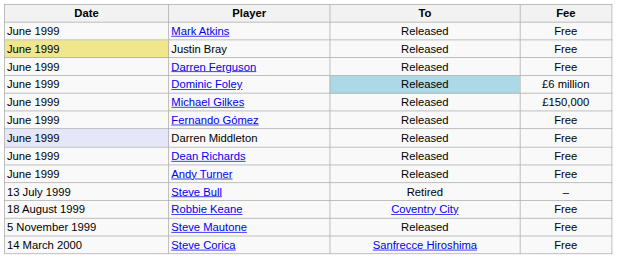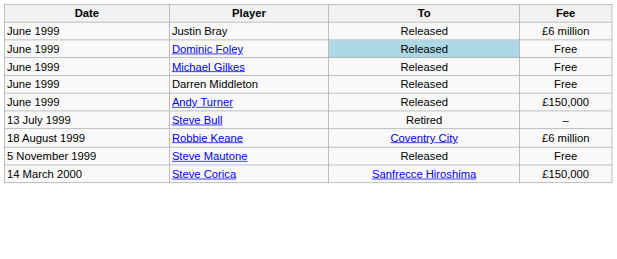 <table class="wikitable" style="text-align:center; font-size:95%;width:65%; text-align:left">
 <tr>
 <th><strong>Date</strong></th>
 <th><strong>Player</strong></th>
 <th><strong>To</strong></th>
 <th><strong>Fee</strong></th>
 </tr>
 <tr --->
 <td>June 1999</td>
-<td> <a href='#'>Mark Atkins</a></td>
+<td> Justin Bray</td>
 <td align="center">Released</td>
+<td align="center">£6 million</td>
+</tr>
+<tr --->
+<td>June 1999</td>
+<td> <a href='#'>Dominic Foley</a></td>
+<td align="center" style="background: lightblue;">Released</td>
 <td align="center">Free</td>
 </tr>
 <tr --->
-<td style="background: khaki;">June 1999</td>
-<td> Justin Bray</td>
+<td>June 1999</td>
+<td> <a href='#'>Michael Gilkes</a></td>
 <td align="center">Released</td>
 <td align="center">Free</td>
 </tr>
 <tr --->
 <td>June 1999</td>
-<td> <a href='#'>Darren Ferguson</a></td>
-<td align="center">Released</td>
-<td align="center">Free</td>
-</tr>
-<tr --->
-<td>June 1999</td>
-<td> <a href='#'>Dominic Foley</a></td>
-<td align="center" style="background: lightblue;">Released</td>
-<td align="center">£6 million</td>
-</tr>
-<tr --->
-<td>June 1999</td>
-<td> <a href='#'>Michael Gilkes</a></td>
-<td align="center">Released</td>
-<td align="center">£150,000</td>
-</tr>
-<tr --->
-<td>June 1999</td>
-<td> <a href='#'>Fernando Gómez</a></td>
-<td align="center">Released</td>
-<td align="center">Free</td>
-</tr>
-<tr --->
-<td style="background: lavender;">June 1999</td>
 <td> Darren Middleton</td>
-<td align="center">Released</td>
-<td align="center">Free</td>
-</tr>
-<tr --->
-<td>June 1999</td>
-<td> <a href='#'>Dean Richards</a></td>
 <td align="center">Released</td>
 <td align="center">Free</td>
 </tr>
 <tr --->
 <td>June 1999</td>
 <td> <a href='#'>Andy Turner</a></td>
 <td align="center">Released</td>
-<td align="center">Free</td>
+<td align="center">£150,000</td>
 </tr>
 <tr --->
 <td>13 July 1999</td>
 <td> <a href='#'>Steve Bull</a></td>
 <td align="center">Retired</td>
 <td align="center">–</td>
 </tr>
 <tr --->
 <td>18 August 1999</td>
 <td> <a href='#'>Robbie Keane</a></td>
 <td align="center"><a href='#'>Coventry City</a></td>
-<td align="center">Free</td>
+<td align="center">£6 million</td>
 </tr>
 <tr --->
 <td>5 November 1999</td>
 <td> <a href='#'>Steve Mautone</a></td>
 <td align="center">Released</td>
 <td align="center">Free</td>
 </tr>
 <tr --->
 <td>14 March 2000</td>
 <td> <a href='#'>Steve Corica</a></td>
 <td align="center"> <a href='#'>Sanfrecce Hiroshima</a></td>
-<td align="center">Free</td>
+<td align="center">£150,000</td>
 </tr>
 </table>
